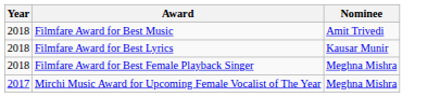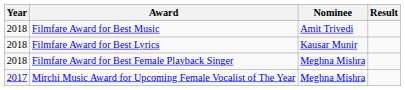 <table class="wikitable">
 <tr>
 <th>Year</th>
 <th>Award</th>
 <th>Nominee</th>
+<th>Result</th>
 </tr>
 <tr>
 <td>2018</td>
 <td><a href='#'>Filmfare Award for Best Music</a></td>
 <td><a href='#'>Amit Trivedi</a></td>
+<td></td>
 </tr>
 <tr>
 <td>2018</td>
 <td><a href='#'>Filmfare Award for Best Lyrics</a></td>
 <td><a href='#'>Kausar Munir</a></td>
+<td></td>
 </tr>
 <tr>
 <td>2018</td>
 <td><a href='#'>Filmfare Award for Best Female Playback Singer</a></td>
 <td><a href='#'>Meghna Mishra</a></td>
+<td></td>
 </tr>
 <tr>
 <td><a href='#'>2017</a></td>
 <td><a href='#'>Mirchi Music Award for Upcoming Female Vocalist of The Year</a></td>
 <td><a href='#'>Meghna Mishra</a></td>
+<td></td>
 </tr>
 </table>
